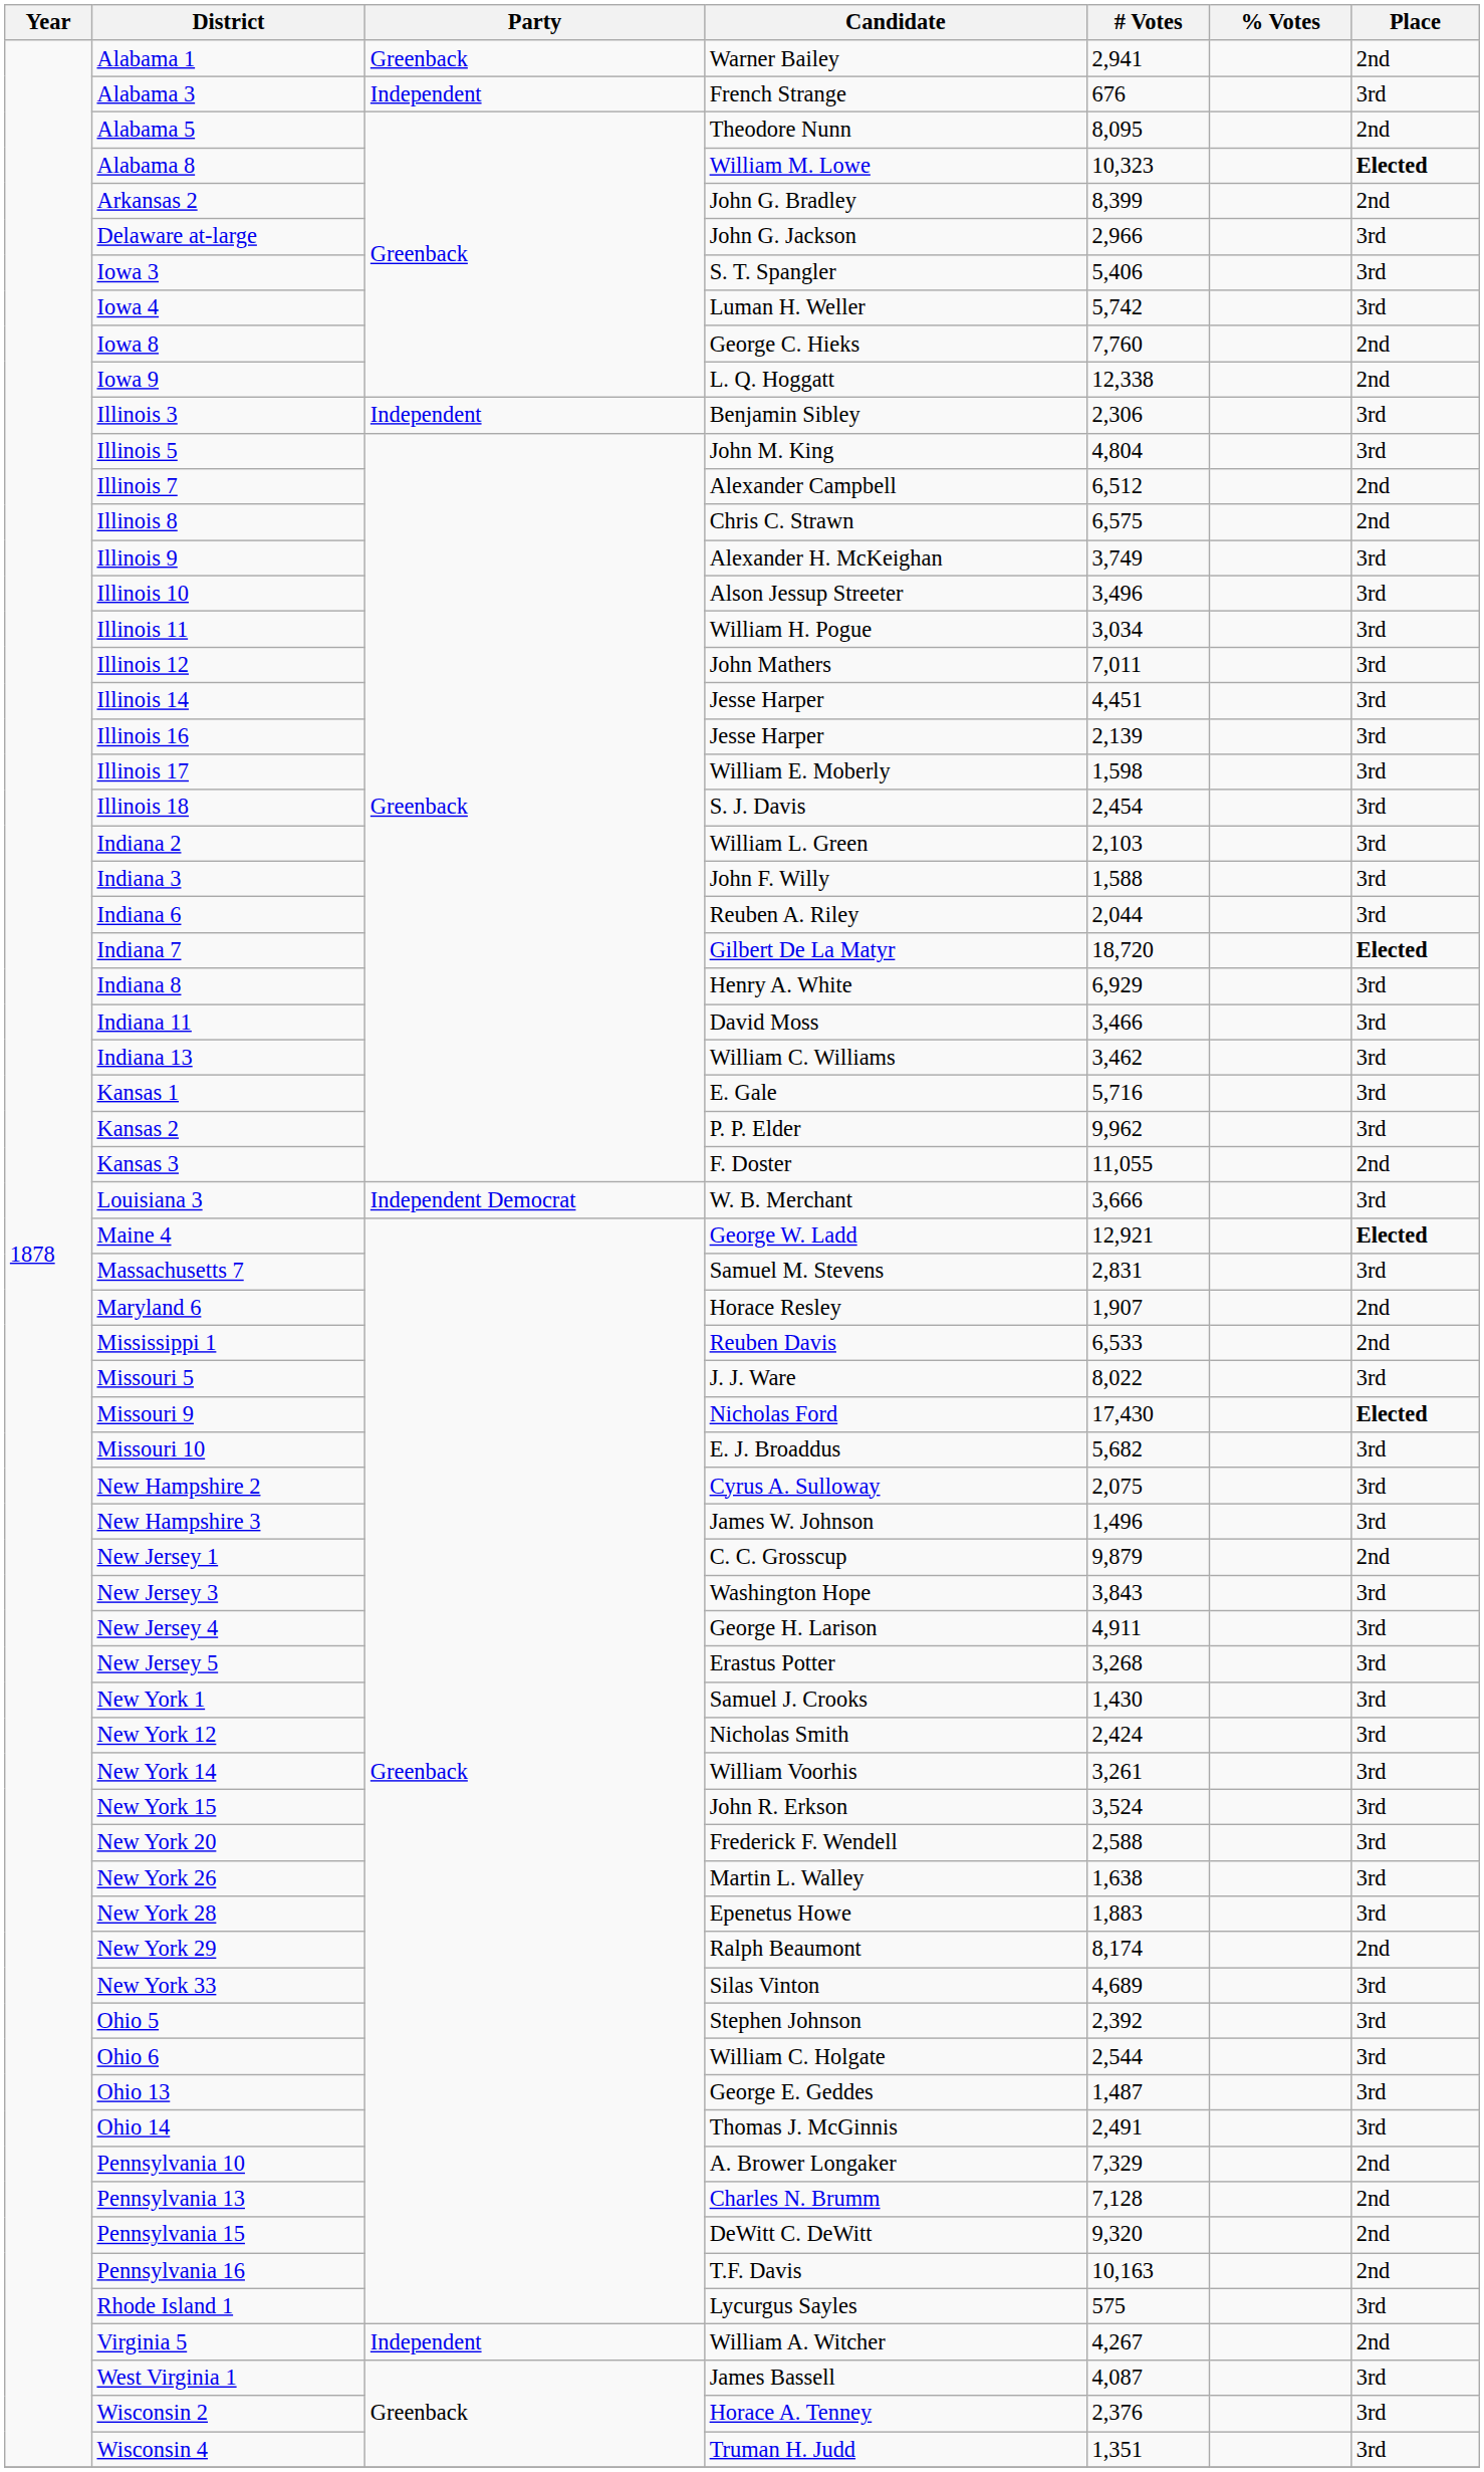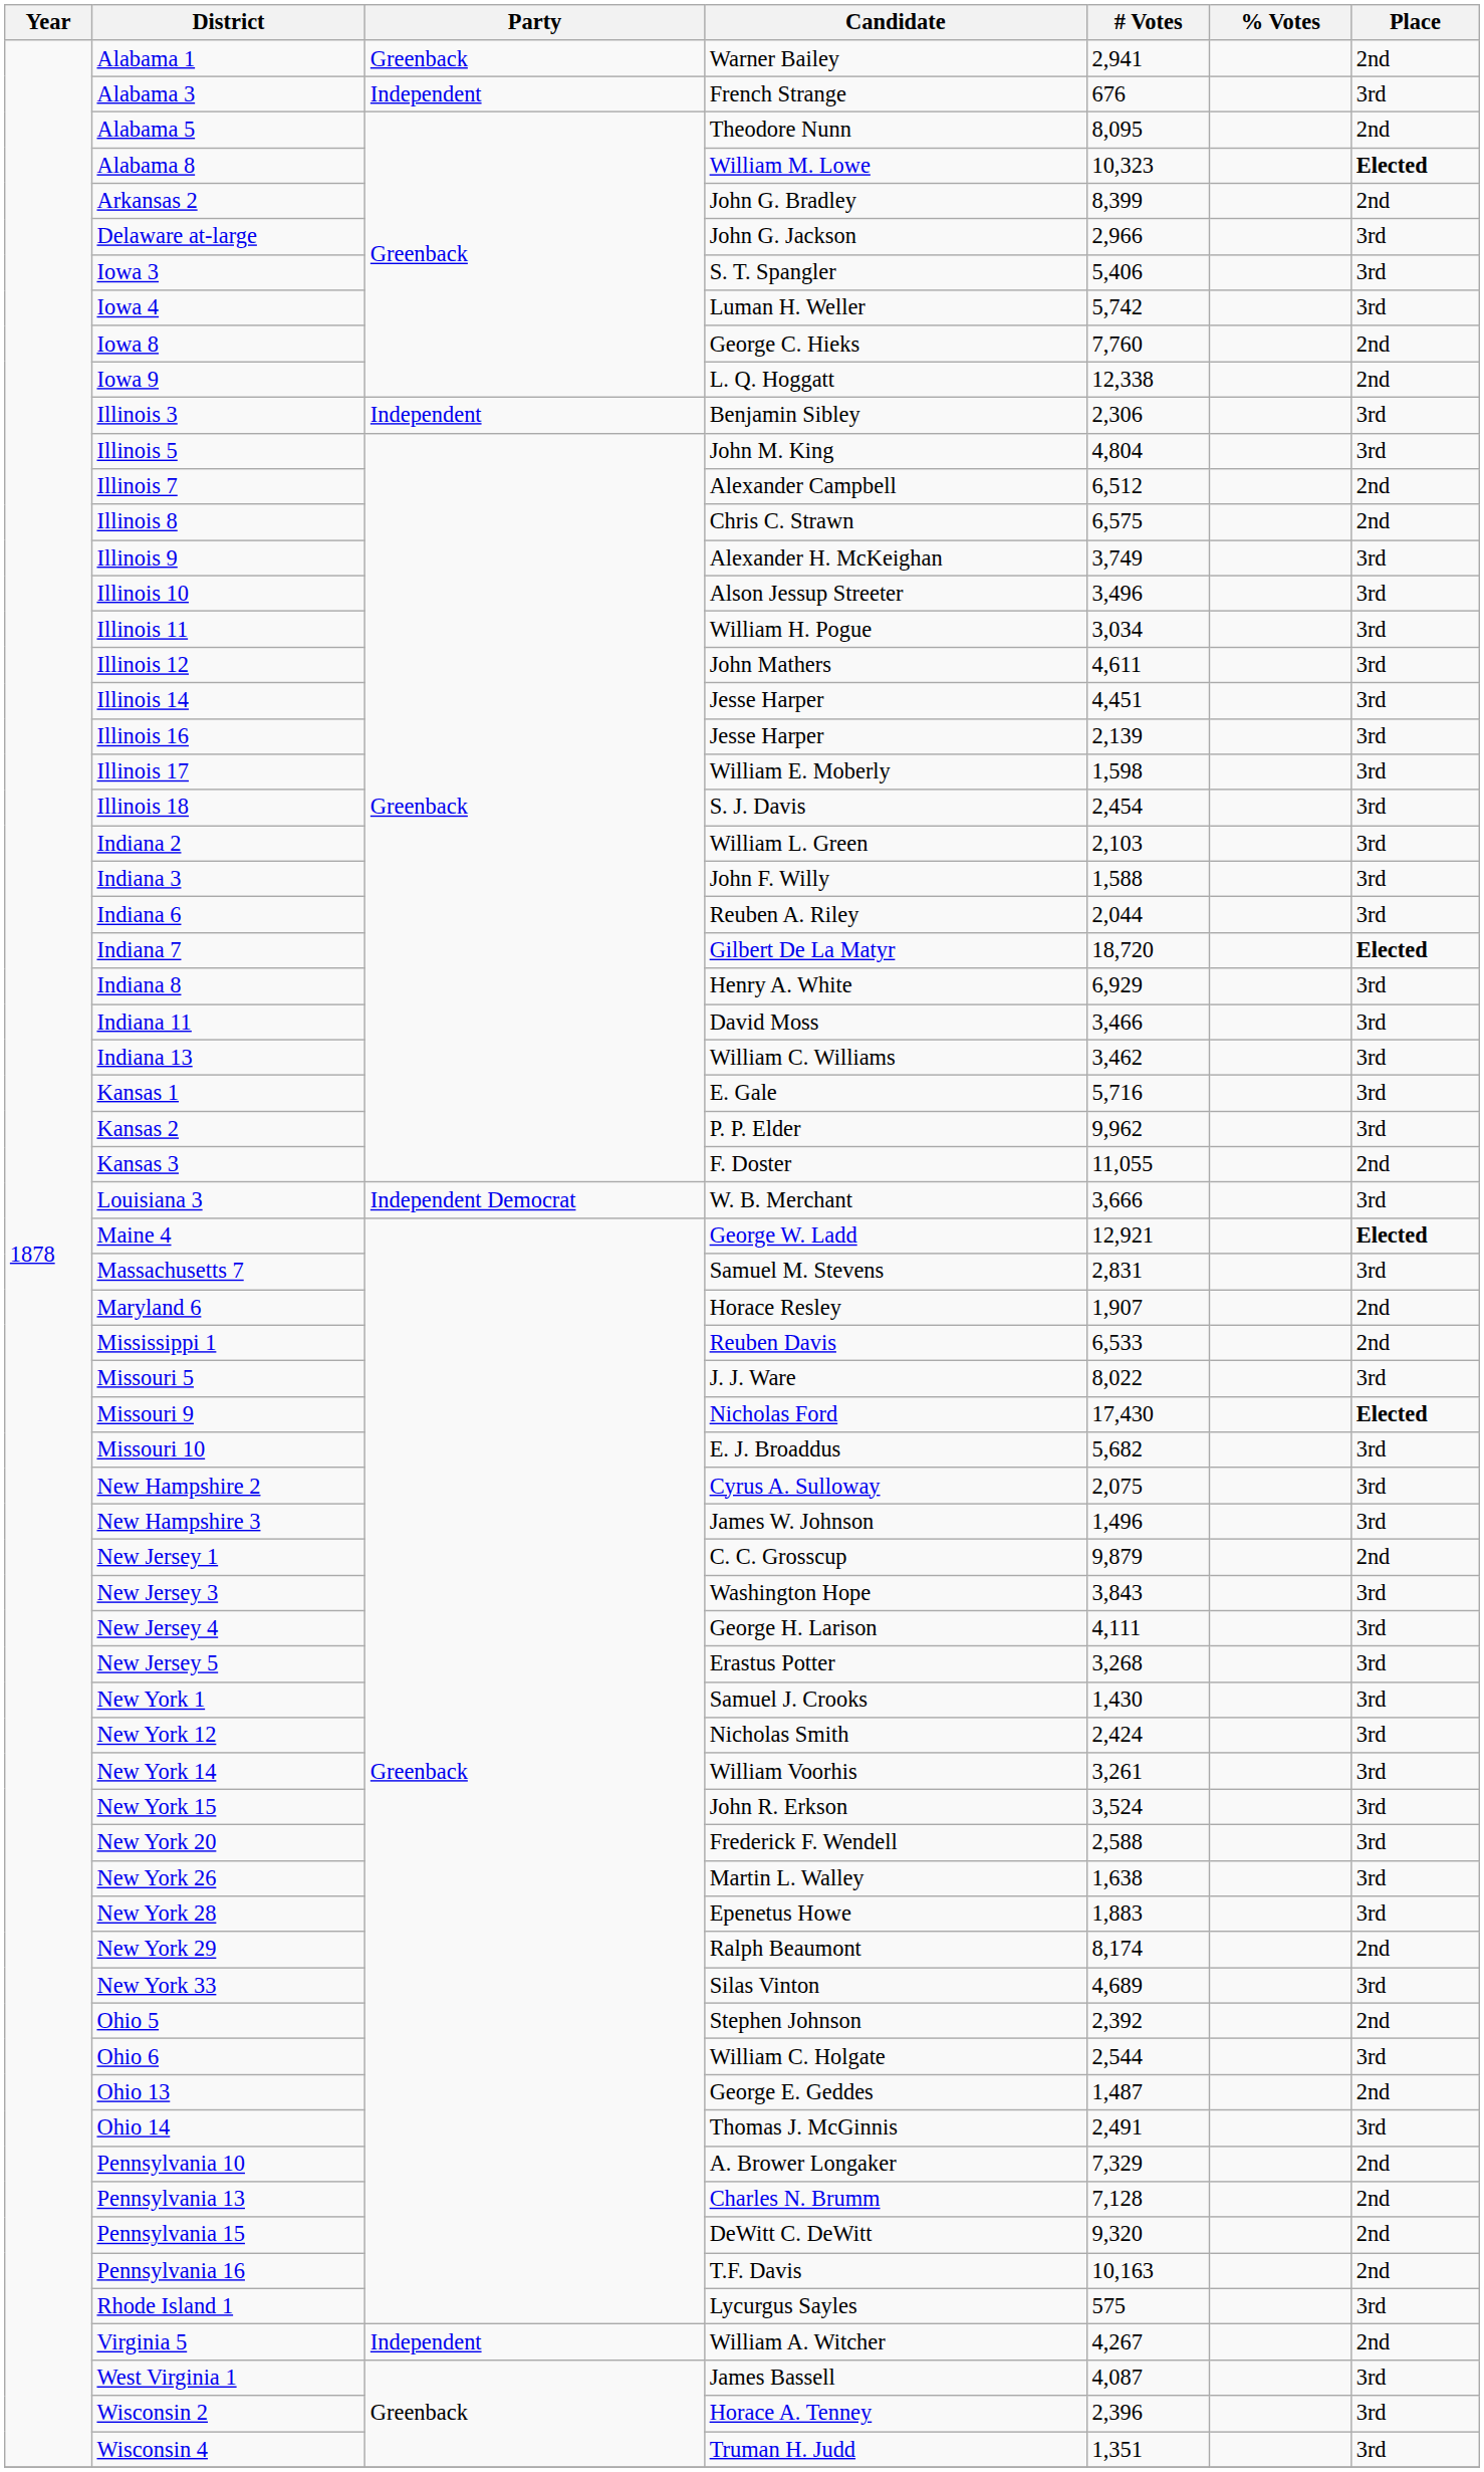 <table class="wikitable sortable collapsible collapsed" style="width:1050px">
 <tr>
 <th>Year</th>
 <th>District</th>
 <th>Party</th>
 <th>Candidate</th>
 <th># Votes</th>
 <th>% Votes</th>
 <th>Place</th>
 </tr>
 <tr>
 <td rowspan=68><a href='#'>1878</a></td>
 <td><a href='#'>Alabama 1</a></td>
 <td><a href='#'>Greenback</a></td>
 <td>Warner Bailey</td>
 <td>2,941</td>
 <td></td>
 <td>2nd</td>
 </tr>
 <tr>
 <td><a href='#'>Alabama 3</a></td>
 <td><a href='#'>Independent</a></td>
 <td>French Strange</td>
 <td>676</td>
 <td></td>
 <td>3rd</td>
 </tr>
 <tr>
 <td><a href='#'>Alabama 5</a></td>
 <td rowspan=8><a href='#'>Greenback</a></td>
 <td>Theodore Nunn</td>
 <td>8,095</td>
 <td></td>
 <td>2nd</td>
 </tr>
 <tr>
 <td><a href='#'>Alabama 8</a></td>
 <td><a href='#'>William M. Lowe</a></td>
 <td>10,323</td>
 <td></td>
 <td data-sort-value="1st"><strong>Elected</strong></td>
 </tr>
 <tr>
 <td><a href='#'>Arkansas 2</a></td>
 <td>John G. Bradley</td>
 <td>8,399</td>
 <td></td>
 <td>2nd</td>
 </tr>
 <tr>
 <td><a href='#'>Delaware at-large</a></td>
 <td>John G. Jackson</td>
 <td>2,966</td>
 <td></td>
 <td>3rd</td>
 </tr>
 <tr>
 <td><a href='#'>Iowa 3</a></td>
 <td>S. T. Spangler</td>
 <td>5,406</td>
 <td></td>
 <td>3rd</td>
 </tr>
 <tr>
 <td><a href='#'>Iowa 4</a></td>
 <td>Luman H. Weller</td>
 <td>5,742</td>
 <td></td>
 <td>3rd</td>
 </tr>
 <tr>
 <td><a href='#'>Iowa 8</a></td>
 <td>George C. Hieks</td>
 <td>7,760</td>
 <td></td>
 <td>2nd</td>
 </tr>
 <tr>
 <td><a href='#'>Iowa 9</a></td>
 <td>L. Q. Hoggatt</td>
 <td>12,338</td>
 <td></td>
 <td>2nd</td>
 </tr>
 <tr>
 <td><a href='#'>Illinois 3</a></td>
 <td><a href='#'>Independent</a></td>
 <td>Benjamin Sibley</td>
 <td>2,306</td>
 <td></td>
 <td>3rd</td>
 </tr>
 <tr>
 <td><a href='#'>Illinois 5</a></td>
 <td rowspan=21><a href='#'>Greenback</a></td>
 <td>John M. King</td>
 <td>4,804</td>
 <td></td>
 <td>3rd</td>
 </tr>
 <tr>
 <td><a href='#'>Illinois 7</a></td>
 <td>Alexander Campbell</td>
 <td>6,512</td>
 <td></td>
 <td>2nd</td>
 </tr>
 <tr>
 <td><a href='#'>Illinois 8</a></td>
 <td>Chris C. Strawn</td>
 <td>6,575</td>
 <td></td>
 <td>2nd</td>
 </tr>
 <tr>
 <td><a href='#'>Illinois 9</a></td>
 <td>Alexander H. McKeighan</td>
 <td>3,749</td>
 <td></td>
 <td>3rd</td>
 </tr>
 <tr>
 <td><a href='#'>Illinois 10</a></td>
 <td>Alson Jessup Streeter</td>
 <td>3,496</td>
 <td></td>
 <td>3rd</td>
 </tr>
 <tr>
 <td><a href='#'>Illinois 11</a></td>
 <td>William H. Pogue</td>
 <td>3,034</td>
 <td></td>
 <td>3rd</td>
 </tr>
 <tr>
 <td><a href='#'>Illinois 12</a></td>
 <td>John Mathers</td>
-<td>7,011</td>
+<td>4,611</td>
 <td></td>
 <td>3rd</td>
 </tr>
 <tr>
 <td><a href='#'>Illinois 14</a></td>
 <td>Jesse Harper</td>
 <td>4,451</td>
 <td></td>
 <td>3rd</td>
 </tr>
 <tr>
 <td><a href='#'>Illinois 16</a></td>
 <td>Jesse Harper</td>
 <td>2,139</td>
 <td></td>
 <td>3rd</td>
 </tr>
 <tr>
 <td><a href='#'>Illinois 17</a></td>
 <td>William E. Moberly</td>
 <td>1,598</td>
 <td></td>
 <td>3rd</td>
 </tr>
 <tr>
 <td><a href='#'>Illinois 18</a></td>
 <td>S. J. Davis</td>
 <td>2,454</td>
 <td></td>
 <td>3rd</td>
 </tr>
 <tr>
 <td><a href='#'>Indiana 2</a></td>
 <td>William L. Green</td>
 <td>2,103</td>
 <td></td>
 <td>3rd</td>
 </tr>
 <tr>
 <td><a href='#'>Indiana 3</a></td>
 <td>John F. Willy</td>
 <td>1,588</td>
 <td></td>
 <td>3rd</td>
 </tr>
 <tr>
 <td><a href='#'>Indiana 6</a></td>
 <td>Reuben A. Riley</td>
 <td>2,044</td>
 <td></td>
 <td>3rd</td>
 </tr>
 <tr>
 <td><a href='#'>Indiana 7</a></td>
 <td><a href='#'>Gilbert De La Matyr</a></td>
 <td>18,720</td>
 <td></td>
 <td data-sort-value="1st"><strong>Elected</strong></td>
 </tr>
 <tr>
 <td><a href='#'>Indiana 8</a></td>
 <td>Henry A. White</td>
 <td>6,929</td>
 <td></td>
 <td>3rd</td>
 </tr>
 <tr>
 <td><a href='#'>Indiana 11</a></td>
 <td>David Moss</td>
 <td>3,466</td>
 <td></td>
 <td>3rd</td>
 </tr>
 <tr>
 <td><a href='#'>Indiana 13</a></td>
 <td>William C. Williams</td>
 <td>3,462</td>
 <td></td>
 <td>3rd</td>
 </tr>
 <tr>
 <td><a href='#'>Kansas 1</a></td>
 <td>E. Gale</td>
 <td>5,716</td>
 <td></td>
 <td>3rd</td>
 </tr>
 <tr>
 <td><a href='#'>Kansas 2</a></td>
 <td>P. P. Elder</td>
 <td>9,962</td>
 <td></td>
 <td>3rd</td>
 </tr>
 <tr>
 <td><a href='#'>Kansas 3</a></td>
 <td>F. Doster</td>
 <td>11,055</td>
 <td></td>
 <td>2nd</td>
 </tr>
 <tr>
 <td><a href='#'>Louisiana 3</a></td>
 <td><a href='#'>Independent Democrat</a></td>
 <td>W. B. Merchant</td>
 <td>3,666</td>
 <td></td>
 <td>3rd</td>
 </tr>
 <tr>
 <td><a href='#'>Maine 4</a></td>
 <td rowspan=31><a href='#'>Greenback</a></td>
 <td><a href='#'>George W. Ladd</a></td>
 <td>12,921</td>
 <td></td>
 <td data-sort-value="1st"><strong>Elected</strong></td>
 </tr>
 <tr>
 <td><a href='#'>Massachusetts 7</a></td>
 <td>Samuel M. Stevens</td>
 <td>2,831</td>
 <td></td>
 <td>3rd</td>
 </tr>
 <tr>
 <td><a href='#'>Maryland 6</a></td>
 <td>Horace Resley</td>
 <td>1,907</td>
 <td></td>
 <td>2nd</td>
 </tr>
 <tr>
 <td><a href='#'>Mississippi 1</a></td>
 <td><a href='#'>Reuben Davis</a></td>
 <td>6,533</td>
 <td></td>
 <td>2nd</td>
 </tr>
 <tr>
 <td><a href='#'>Missouri 5</a></td>
 <td>J. J. Ware</td>
 <td>8,022</td>
 <td></td>
 <td>3rd</td>
 </tr>
 <tr>
 <td><a href='#'>Missouri 9</a></td>
 <td><a href='#'>Nicholas Ford</a></td>
 <td>17,430</td>
 <td></td>
 <td data-sort-value="1st"><strong>Elected</strong></td>
 </tr>
 <tr>
 <td><a href='#'>Missouri 10</a></td>
 <td>E. J. Broaddus</td>
 <td>5,682</td>
 <td></td>
 <td>3rd</td>
 </tr>
 <tr>
 <td><a href='#'>New Hampshire 2</a></td>
 <td><a href='#'>Cyrus A. Sulloway</a></td>
 <td>2,075</td>
 <td></td>
 <td>3rd</td>
 </tr>
 <tr>
 <td><a href='#'>New Hampshire 3</a></td>
 <td>James W. Johnson</td>
 <td>1,496</td>
 <td></td>
 <td>3rd</td>
 </tr>
 <tr>
 <td><a href='#'>New Jersey 1</a></td>
 <td>C. C. Grosscup</td>
 <td>9,879</td>
 <td></td>
 <td>2nd</td>
 </tr>
 <tr>
 <td><a href='#'>New Jersey 3</a></td>
 <td>Washington Hope</td>
 <td>3,843</td>
 <td></td>
 <td>3rd</td>
 </tr>
 <tr>
 <td><a href='#'>New Jersey 4</a></td>
 <td>George H. Larison</td>
-<td>4,911</td>
+<td>4,111</td>
 <td></td>
 <td>3rd</td>
 </tr>
 <tr>
 <td><a href='#'>New Jersey 5</a></td>
 <td>Erastus Potter</td>
 <td>3,268</td>
 <td></td>
 <td>3rd</td>
 </tr>
 <tr>
 <td><a href='#'>New York 1</a></td>
 <td>Samuel J. Crooks</td>
 <td>1,430</td>
 <td></td>
 <td>3rd</td>
 </tr>
 <tr>
 <td><a href='#'>New York 12</a></td>
 <td>Nicholas Smith</td>
 <td>2,424</td>
 <td></td>
 <td>3rd</td>
 </tr>
 <tr>
 <td><a href='#'>New York 14</a></td>
 <td>William Voorhis</td>
 <td>3,261</td>
 <td></td>
 <td>3rd</td>
 </tr>
 <tr>
 <td><a href='#'>New York 15</a></td>
 <td>John R. Erkson</td>
 <td>3,524</td>
 <td></td>
 <td>3rd</td>
 </tr>
 <tr>
 <td><a href='#'>New York 20</a></td>
 <td>Frederick F. Wendell</td>
 <td>2,588</td>
 <td></td>
 <td>3rd</td>
 </tr>
 <tr>
 <td><a href='#'>New York 26</a></td>
 <td>Martin L. Walley</td>
 <td>1,638</td>
 <td></td>
 <td>3rd</td>
 </tr>
 <tr>
 <td><a href='#'>New York 28</a></td>
 <td>Epenetus Howe</td>
 <td>1,883</td>
 <td></td>
 <td>3rd</td>
 </tr>
 <tr>
 <td><a href='#'>New York 29</a></td>
 <td>Ralph Beaumont</td>
 <td>8,174</td>
 <td></td>
 <td>2nd</td>
 </tr>
 <tr>
 <td><a href='#'>New York 33</a></td>
 <td>Silas Vinton</td>
 <td>4,689</td>
 <td></td>
 <td>3rd</td>
 </tr>
 <tr>
 <td><a href='#'>Ohio 5</a></td>
 <td>Stephen Johnson</td>
 <td>2,392</td>
 <td></td>
-<td>3rd</td>
+<td>2nd</td>
 </tr>
 <tr>
 <td><a href='#'>Ohio 6</a></td>
 <td>William C. Holgate</td>
 <td>2,544</td>
 <td></td>
 <td>3rd</td>
 </tr>
 <tr>
 <td><a href='#'>Ohio 13</a></td>
 <td>George E. Geddes</td>
 <td>1,487</td>
 <td></td>
-<td>3rd</td>
+<td>2nd</td>
 </tr>
 <tr>
 <td><a href='#'>Ohio 14</a></td>
 <td>Thomas J. McGinnis</td>
 <td>2,491</td>
 <td></td>
 <td>3rd</td>
 </tr>
 <tr>
 <td><a href='#'>Pennsylvania 10</a></td>
 <td>A. Brower Longaker</td>
 <td>7,329</td>
 <td></td>
 <td>2nd</td>
 </tr>
 <tr>
 <td><a href='#'>Pennsylvania 13</a></td>
 <td><a href='#'>Charles N. Brumm</a></td>
 <td>7,128</td>
 <td></td>
 <td>2nd</td>
 </tr>
 <tr>
 <td><a href='#'>Pennsylvania 15</a></td>
 <td>DeWitt C. DeWitt</td>
 <td>9,320</td>
 <td></td>
 <td>2nd</td>
 </tr>
 <tr>
 <td><a href='#'>Pennsylvania 16</a></td>
 <td>T.F. Davis</td>
 <td>10,163</td>
 <td></td>
 <td>2nd</td>
 </tr>
 <tr>
 <td><a href='#'>Rhode Island 1</a></td>
 <td>Lycurgus Sayles</td>
 <td>575</td>
 <td></td>
 <td>3rd</td>
 </tr>
 <tr>
 <td><a href='#'>Virginia 5</a></td>
 <td><a href='#'>Independent</a></td>
 <td>William A. Witcher</td>
 <td>4,267</td>
 <td></td>
 <td>2nd</td>
 </tr>
 <tr>
 <td><a href='#'>West Virginia 1</a></td>
 <td rowspan=3>Greenback</td>
 <td>James Bassell</td>
 <td>4,087</td>
 <td></td>
 <td>3rd</td>
 </tr>
 <tr>
 <td><a href='#'>Wisconsin 2</a></td>
 <td><a href='#'>Horace A. Tenney</a></td>
-<td>2,376</td>
+<td>2,396</td>
 <td></td>
 <td>3rd</td>
 </tr>
 <tr>
 <td><a href='#'>Wisconsin 4</a></td>
 <td><a href='#'>Truman H. Judd</a></td>
 <td>1,351</td>
 <td></td>
 <td>3rd</td>
 </tr>
 <tr>
 </tr>
 </table>
